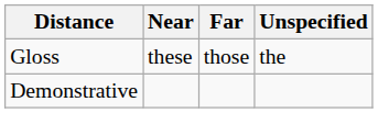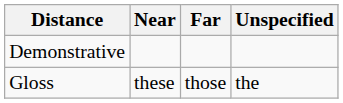 <table class="wikitable">
 <tr>
 <th>Distance</th>
 <th>Near</th>
 <th>Far</th>
 <th>Unspecified</th>
 </tr>
 <tr>
+<td>Demonstrative</td>
+<td></td>
+<td></td>
+<td></td>
+</tr>
+<tr>
 <td>Gloss</td>
 <td>these</td>
 <td>those</td>
 <td>the</td>
 </tr>
-<tr>
-<td>Demonstrative</td>
-<td></td>
-<td></td>
-<td></td>
-</tr>
 </table>
